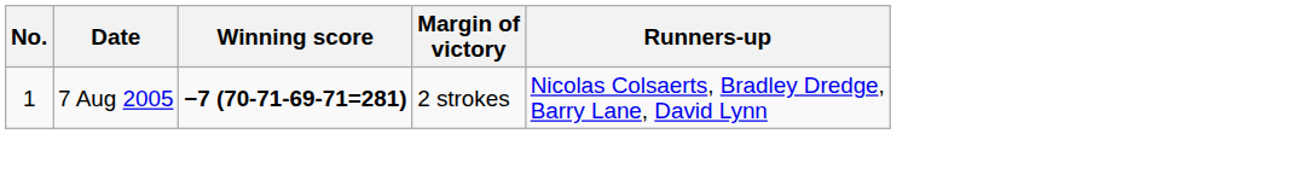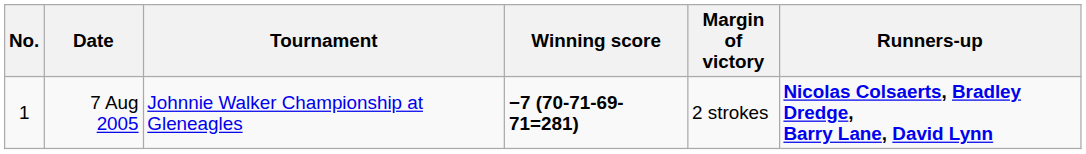 <table class="wikitable" style="font-size:95%;">
 <tr>
 <th>No.</th>
 <th>Date</th>
+<th>Tournament</th>
 <th>Winning score</th>
 <th>Margin of<br>victory</th>
 <th>Runners-up</th>
 </tr>
 <tr>
 <td align=center>1</td>
 <td align=right>7 Aug <a href='#'>2005</a></td>
+<td><a href='#'>Johnnie Walker Championship at Gleneagles</a></td>
 <td><strong>−7 (70-71-69-71=281)</strong></td>
 <td>2 strokes</td>
-<td> <a href='#'>Nicolas Colsaerts</a>,  <a href='#'>Bradley Dredge</a>,<br> <a href='#'>Barry Lane</a>,  <a href='#'>David Lynn</a></td>
+<td><strong> <a href='#'>Nicolas Colsaerts</a>,  <a href='#'>Bradley Dredge</a>,<br> <a href='#'>Barry Lane</a>,  <a href='#'>David Lynn</a></strong></td>
 </tr>
 </table>
